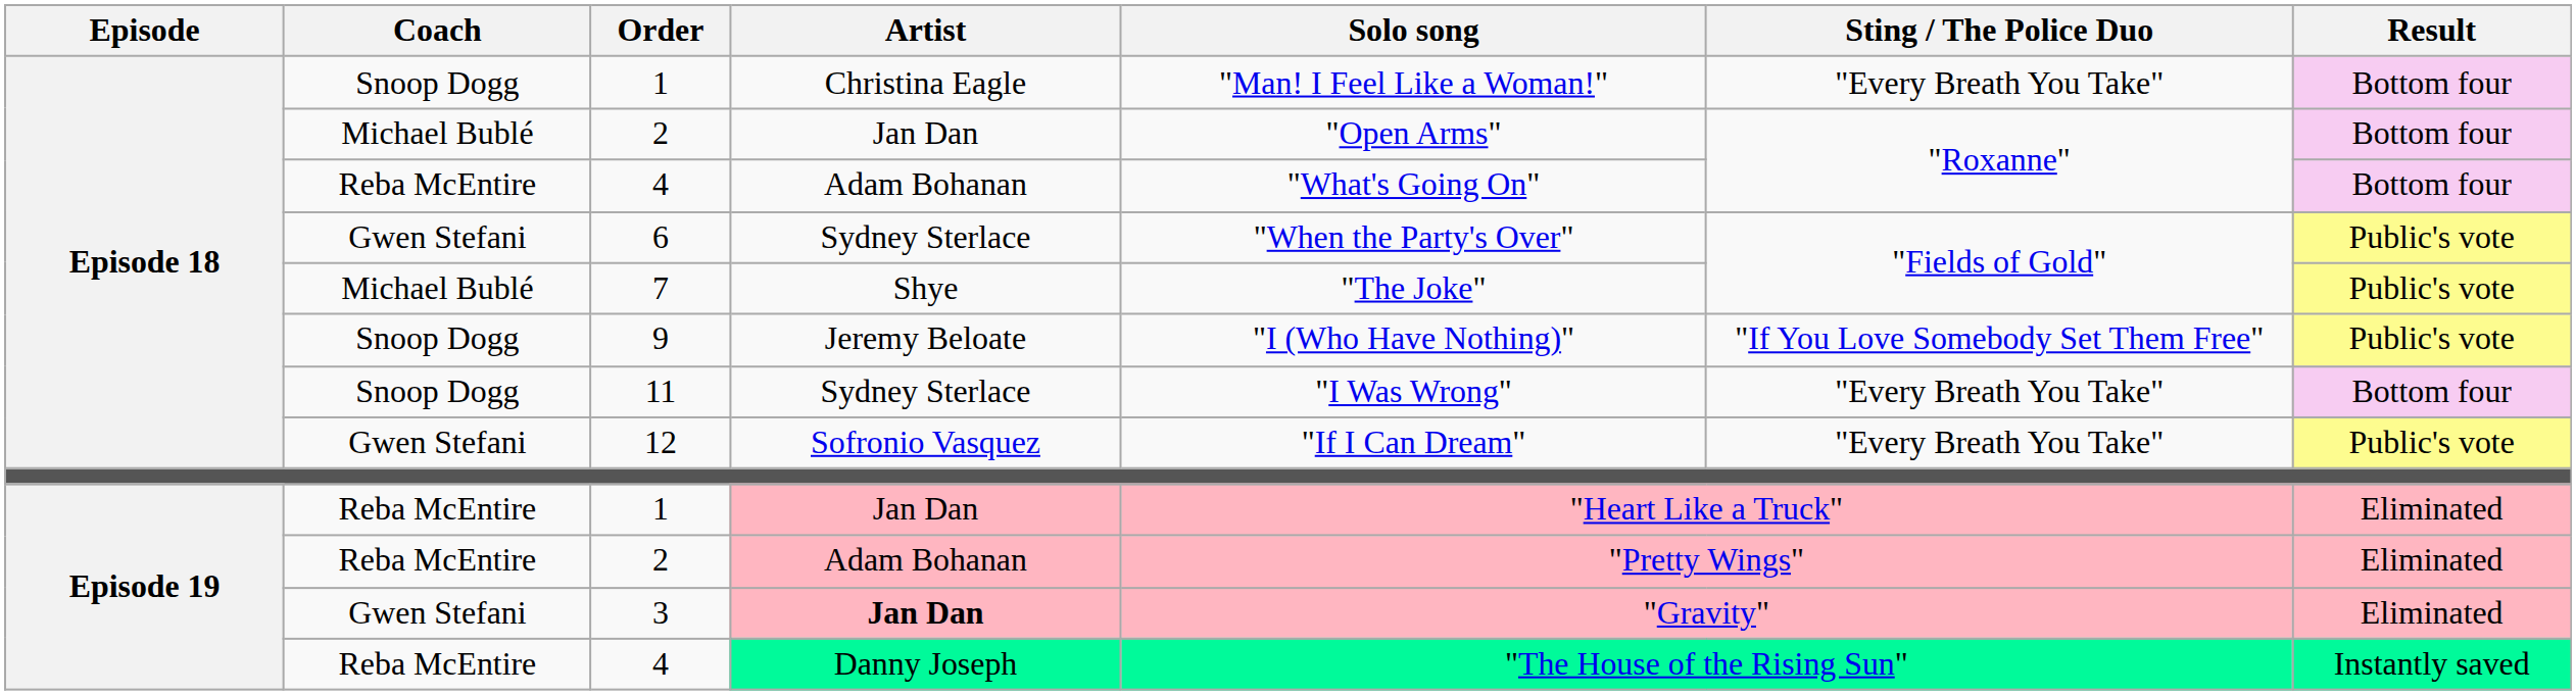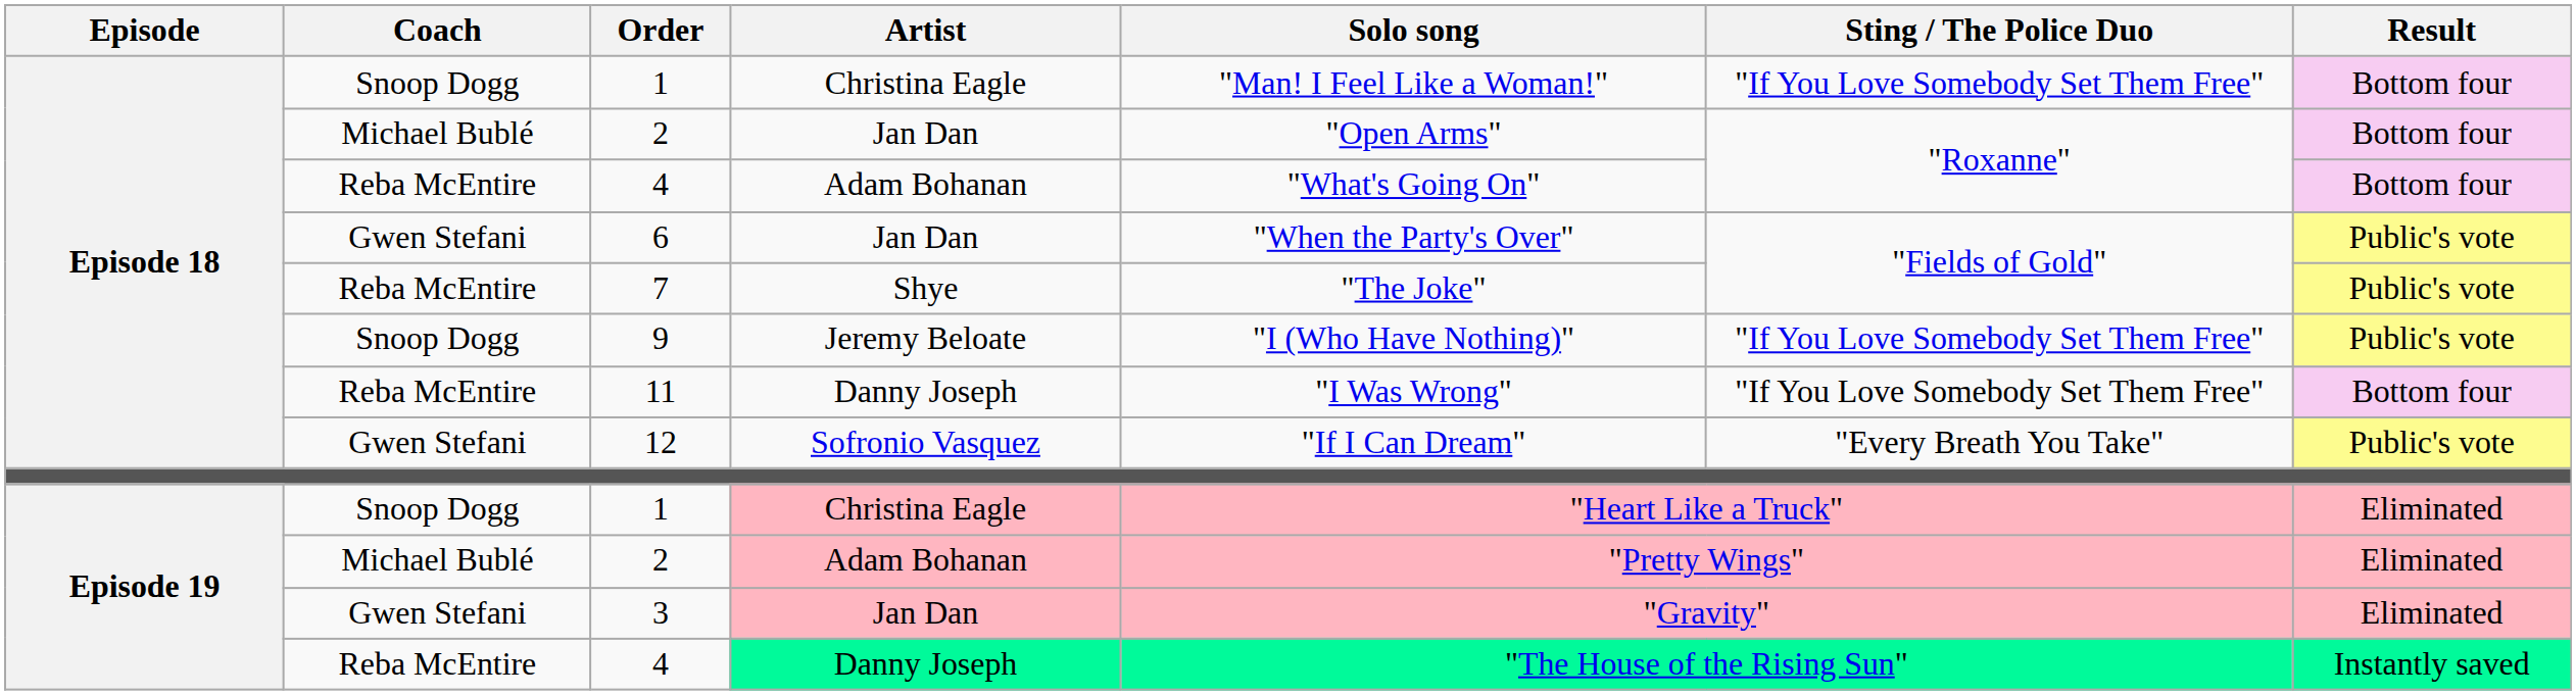 <table class="wikitable" style="text-align:center; width:100%">
 <tr>
 <th style="width:10%">Episode</th>
 <th style="width:11%">Coach</th>
 <th style="width:05%">Order</th>
 <th style="width:14%">Artist</th>
 <th style="width:21%">Solo song</th>
 <th style="width:21%">Sting / The Police Duo</th>
 <th style="width:10%">Result</th>
 </tr>
 <tr>
 <th scope="row" rowspan="8">Episode 18<br></th>
 <td>Snoop Dogg</td>
 <td>1 </td>
 <td>Christina Eagle</td>
 <td>"<a href='#'>Man! I Feel Like a Woman!</a>"</td>
-<td>"Every Breath You Take"</td>
+<td>"<a href='#'>If You Love Somebody Set Them Free</a>"</td>
 <td style="background:#f7ccf2">Bottom four</td>
 </tr>
 <tr>
 <td>Michael Bublé</td>
 <td>2 </td>
 <td>Jan Dan</td>
 <td>"<a href='#'>Open Arms</a>"</td>
 <td rowspan="2">"<a href='#'>Roxanne</a>"</td>
 <td style="background:#f7ccf2">Bottom four</td>
 </tr>
 <tr>
 <td>Reba McEntire</td>
 <td>4 </td>
 <td>Adam Bohanan</td>
 <td>"<a href='#'>What's Going On</a>"</td>
 <td style="background:#f7ccf2">Bottom four</td>
 </tr>
 <tr>
 <td>Gwen Stefani</td>
 <td>6 </td>
-<td>Sydney Sterlace</td>
+<td>Jan Dan</td>
 <td>"<a href='#'>When the Party's Over</a>"</td>
 <td rowspan="2">"<a href='#'>Fields of Gold</a>"</td>
 <td style="background:#fdfc8f">Public's vote</td>
 </tr>
 <tr>
-<td>Michael Bublé</td>
+<td>Reba McEntire</td>
 <td>7 </td>
 <td>Shye</td>
 <td>"<a href='#'>The Joke</a>"</td>
 <td style="background:#fdfc8f">Public's vote</td>
 </tr>
 <tr>
 <td>Snoop Dogg</td>
 <td>9 </td>
 <td>Jeremy Beloate</td>
 <td>"<a href='#'>I (Who Have Nothing)</a>"</td>
 <td>"<a href='#'>If You Love Somebody Set Them Free</a>"</td>
 <td style="background:#fdfc8f">Public's vote</td>
 </tr>
 <tr>
-<td>Snoop Dogg</td>
+<td>Reba McEntire</td>
 <td>11 </td>
-<td>Sydney Sterlace</td>
+<td>Danny Joseph</td>
 <td>"<a href='#'>I Was Wrong</a>"</td>
-<td>"Every Breath You Take"</td>
+<td>"If You Love Somebody Set Them Free"</td>
 <td style="background:#f7ccf2">Bottom four</td>
 </tr>
 <tr>
 <td>Gwen Stefani</td>
 <td>12 </td>
 <td><a href='#'>Sofronio Vasquez</a></td>
 <td>"<a href='#'>If I Can Dream</a>"</td>
 <td>"Every Breath You Take"</td>
 <td style="background:#fdfc8f">Public's vote</td>
 </tr>
 <tr>
 <td colspan="8" style="background:#555"></td>
 </tr>
 <tr>
 <th rowspan="4" scope="row">Episode 19<br></th>
-<td>Reba McEntire</td>
+<td>Snoop Dogg</td>
 <td>1</td>
-<td style="background:lightpink">Jan Dan</td>
+<td style="background:lightpink">Christina Eagle</td>
 <td colspan="2" style="background:lightpink">"<a href='#'>Heart Like a Truck</a>"</td>
 <td style="background:lightpink">Eliminated</td>
 </tr>
 <tr>
-<td>Reba McEntire</td>
+<td>Michael Bublé</td>
 <td>2</td>
 <td style="background:lightpink">Adam Bohanan</td>
 <td colspan="2" style="background:lightpink">"<a href='#'>Pretty Wings</a>"</td>
 <td style="background:lightpink">Eliminated</td>
 </tr>
 <tr>
 <td>Gwen Stefani</td>
 <td>3</td>
-<td style="background:lightpink"><strong>Jan Dan</strong></td>
+<td style="background:lightpink">Jan Dan</td>
 <td colspan="2" style="background:lightpink">"<a href='#'>Gravity</a>"</td>
 <td style="background:lightpink">Eliminated</td>
 </tr>
 <tr>
 <td>Reba McEntire</td>
 <td>4</td>
 <td style="background:#00fa9a">Danny Joseph</td>
 <td colspan="2" style="background:#00fa9a">"<a href='#'>The House of the Rising Sun</a>"</td>
 <td style="background:#00fa9a">Instantly saved</td>
 </tr>
 </table>
